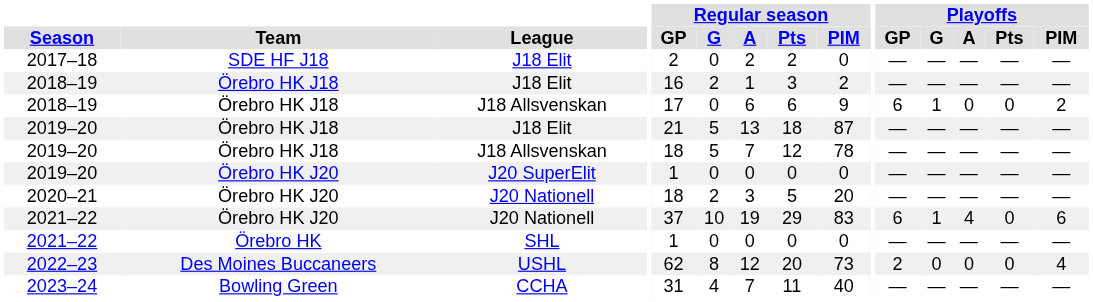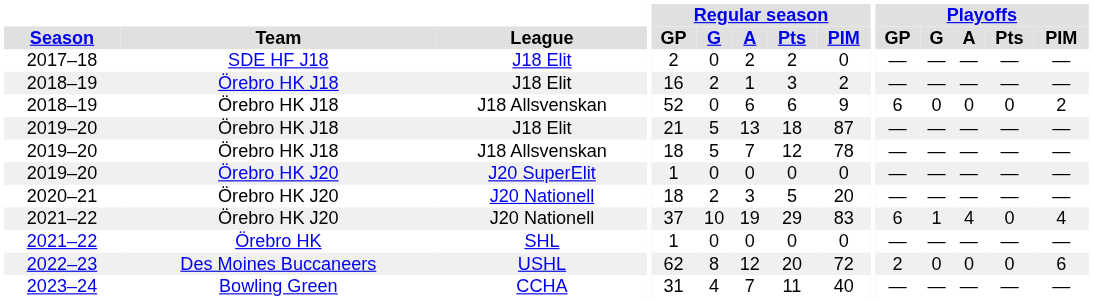 <table border="0" cellpadding="1" cellspacing="0" style="text-align:center; width:60em">
 <tr bgcolor="#e0e0e0">
 <th colspan="3" bgcolor="#ffffff"></th>
 <th rowspan="99" bgcolor="#ffffff"></th>
 <th colspan="5"><a href='#'>Regular season</a></th>
 <th rowspan="99" bgcolor="#ffffff"></th>
 <th colspan="5"><a href='#'>Playoffs</a></th>
 </tr>
 <tr bgcolor="#e0e0e0">
 <th><a href='#'>Season</a></th>
 <th>Team</th>
 <th>League</th>
 <th>GP</th>
 <th><a href='#'>G</a></th>
 <th><a href='#'>A</a></th>
 <th><a href='#'>Pts</a></th>
 <th><a href='#'>PIM</a></th>
 <th>GP</th>
 <th>G</th>
 <th>A</th>
 <th>Pts</th>
 <th>PIM</th>
 </tr>
 <tr>
 <td>2017–18</td>
 <td><a href='#'>SDE HF J18</a></td>
 <td><a href='#'>J18 Elit</a></td>
 <td>2</td>
 <td>0</td>
 <td>2</td>
 <td>2</td>
 <td>0</td>
 <td>—</td>
 <td>—</td>
 <td>—</td>
 <td>—</td>
 <td>—</td>
 </tr>
 <tr bgcolor=f0f0f0>
 <td>2018–19</td>
 <td><a href='#'>Örebro HK J18</a></td>
 <td>J18 Elit</td>
 <td>16</td>
 <td>2</td>
 <td>1</td>
 <td>3</td>
 <td>2</td>
 <td>—</td>
 <td>—</td>
 <td>—</td>
 <td>—</td>
 <td>—</td>
 </tr>
 <tr>
 <td>2018–19</td>
 <td>Örebro HK J18</td>
 <td>J18 Allsvenskan</td>
-<td>17</td>
+<td>52</td>
 <td>0</td>
 <td>6</td>
 <td>6</td>
 <td>9</td>
 <td>6</td>
-<td>1</td>
+<td>0</td>
 <td>0</td>
 <td>0</td>
 <td>2</td>
 </tr>
 <tr bgcolor=f0f0f0>
 <td>2019–20</td>
 <td>Örebro HK J18</td>
 <td>J18 Elit</td>
 <td>21</td>
 <td>5</td>
 <td>13</td>
 <td>18</td>
 <td>87</td>
 <td>—</td>
 <td>—</td>
 <td>—</td>
 <td>—</td>
 <td>—</td>
 </tr>
 <tr>
 <td>2019–20</td>
 <td>Örebro HK J18</td>
 <td>J18 Allsvenskan</td>
 <td>18</td>
 <td>5</td>
 <td>7</td>
 <td>12</td>
 <td>78</td>
 <td>—</td>
 <td>—</td>
 <td>—</td>
 <td>—</td>
 <td>—</td>
 </tr>
 <tr bgcolor=f0f0f0>
 <td>2019–20</td>
 <td><a href='#'>Örebro HK J20</a></td>
 <td><a href='#'>J20 SuperElit</a></td>
 <td>1</td>
 <td>0</td>
 <td>0</td>
 <td>0</td>
 <td>0</td>
 <td>—</td>
 <td>—</td>
 <td>—</td>
 <td>—</td>
 <td>—</td>
 </tr>
 <tr>
 <td>2020–21</td>
 <td>Örebro HK J20</td>
 <td><a href='#'>J20 Nationell</a></td>
 <td>18</td>
 <td>2</td>
 <td>3</td>
 <td>5</td>
 <td>20</td>
 <td>—</td>
 <td>—</td>
 <td>—</td>
 <td>—</td>
 <td>—</td>
 </tr>
 <tr bgcolor=f0f0f0>
 <td>2021–22</td>
 <td>Örebro HK J20</td>
 <td>J20 Nationell</td>
 <td>37</td>
 <td>10</td>
 <td>19</td>
 <td>29</td>
 <td>83</td>
 <td>6</td>
 <td>1</td>
 <td>4</td>
 <td>0</td>
-<td>6</td>
+<td>4</td>
 </tr>
 <tr>
 <td><a href='#'>2021–22</a></td>
 <td><a href='#'>Örebro HK</a></td>
 <td><a href='#'>SHL</a></td>
 <td>1</td>
 <td>0</td>
 <td>0</td>
 <td>0</td>
 <td>0</td>
 <td>—</td>
 <td>—</td>
 <td>—</td>
 <td>—</td>
 <td>—</td>
 </tr>
 <tr bgcolor=f0f0f0>
 <td><a href='#'>2022–23</a></td>
 <td><a href='#'>Des Moines Buccaneers</a></td>
 <td><a href='#'>USHL</a></td>
 <td>62</td>
 <td>8</td>
 <td>12</td>
 <td>20</td>
-<td>73</td>
+<td>72</td>
 <td>2</td>
 <td>0</td>
 <td>0</td>
 <td>0</td>
-<td>4</td>
+<td>6</td>
 </tr>
 <tr>
 <td><a href='#'>2023–24</a></td>
 <td><a href='#'>Bowling Green</a></td>
 <td><a href='#'>CCHA</a></td>
 <td>31</td>
 <td>4</td>
 <td>7</td>
 <td>11</td>
 <td>40</td>
 <td>—</td>
 <td>—</td>
 <td>—</td>
 <td>—</td>
 <td>—</td>
 </tr>
 </table>
